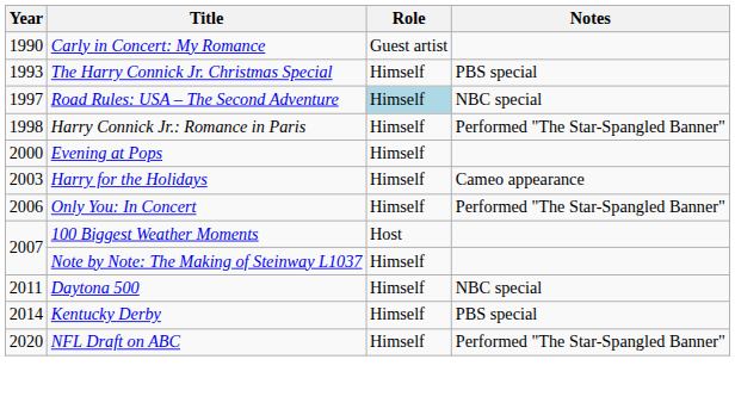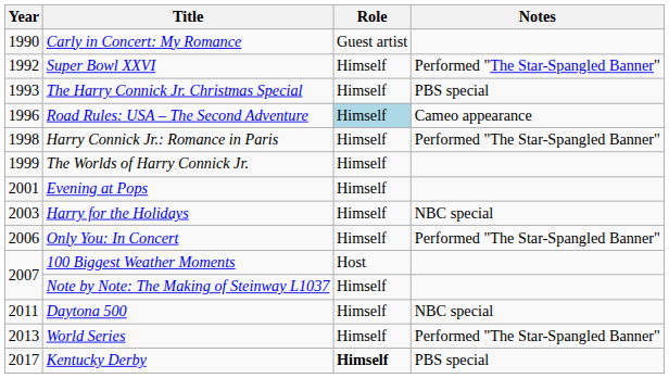 <table class="wikitable sortable">
 <tr>
 <th>Year</th>
 <th>Title</th>
 <th>Role</th>
 <th class="unsortable">Notes</th>
 </tr>
 <tr>
 <td>1990</td>
 <td><em><a href='#'>Carly in Concert: My Romance</a></em></td>
 <td>Guest artist</td>
 <td></td>
 </tr>
 <tr>
+<td>1992</td>
+<td><em><a href='#'>Super Bowl XXVI</a></em></td>
+<td>Himself</td>
+<td>Performed "<a href='#'>The Star-Spangled Banner</a>"</td>
+</tr>
+<tr>
 <td>1993</td>
 <td><em><a href='#'>The Harry Connick Jr. Christmas Special</a></em></td>
 <td>Himself</td>
 <td>PBS special</td>
 </tr>
 <tr>
-<td>1997</td>
+<td>1996</td>
 <td><em><a href='#'>Road Rules: USA – The Second Adventure</a></em></td>
 <td style="background: lightblue;">Himself</td>
-<td>NBC special</td>
+<td>Cameo appearance</td>
 </tr>
 <tr>
 <td>1998</td>
 <td><em>Harry Connick Jr.: Romance in Paris</em></td>
 <td>Himself</td>
 <td>Performed "The Star-Spangled Banner"</td>
 </tr>
 <tr>
-<td>2000</td>
+<td>1999</td>
+<td><em>The Worlds of Harry Connick Jr.</em></td>
+<td>Himself</td>
+<td></td>
+</tr>
+<tr>
+<td>2001</td>
 <td><em><a href='#'>Evening at Pops</a></em></td>
 <td>Himself</td>
 <td></td>
 </tr>
 <tr>
 <td>2003</td>
 <td><em><a href='#'>Harry for the Holidays</a></em></td>
 <td>Himself</td>
-<td>Cameo appearance</td>
+<td>NBC special</td>
 </tr>
 <tr>
 <td>2006</td>
 <td><em><a href='#'>Only You: In Concert</a></em></td>
 <td>Himself</td>
 <td>Performed "The Star-Spangled Banner"</td>
 </tr>
 <tr>
 <td rowspan="2">2007</td>
 <td><em><a href='#'>100 Biggest Weather Moments</a></em></td>
 <td>Host</td>
 <td></td>
 </tr>
 <tr>
 <td><em><a href='#'>Note by Note: The Making of Steinway L1037</a></em></td>
 <td>Himself</td>
 <td></td>
 </tr>
 <tr>
 <td>2011</td>
 <td><em><a href='#'>Daytona 500</a></em></td>
 <td>Himself</td>
 <td>NBC special</td>
 </tr>
 <tr>
-<td>2014</td>
-<td><em><a href='#'>Kentucky Derby</a></em></td>
-<td>Himself</td>
-<td>PBS special</td>
-</tr>
-<tr>
-<td>2020</td>
-<td><em><a href='#'>NFL Draft on ABC</a></em></td>
+<td>2013</td>
+<td><em><a href='#'>World Series</a></em></td>
 <td>Himself</td>
 <td>Performed "The Star-Spangled Banner"</td>
 </tr>
+<tr>
+<td>2017</td>
+<td><em><a href='#'>Kentucky Derby</a></em></td>
+<td><strong>Himself</strong></td>
+<td>PBS special</td>
+</tr>
 </table>
